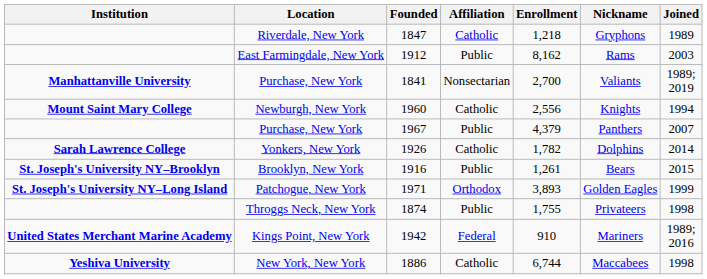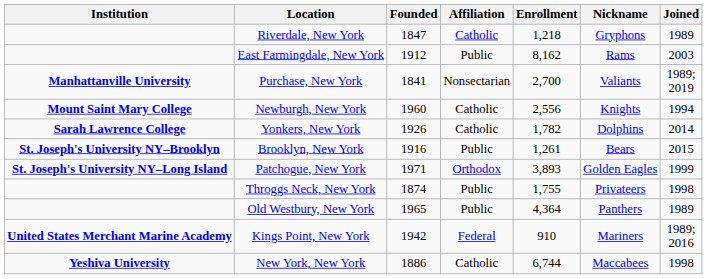 <table class="wikitable sortable" style="text-align: center;">
 <tr>
 <th>Institution</th>
 <th>Location</th>
 <th>Founded</th>
 <th>Affiliation</th>
 <th>Enrollment</th>
 <th>Nickname</th>
 <th>Joined</th>
 </tr>
 <tr>
 <td></td>
 <td><a href='#'>Riverdale, New York</a></td>
 <td>1847</td>
 <td><a href='#'>Catholic</a><br></td>
 <td>1,218</td>
 <td><a href='#'>Gryphons</a></td>
 <td>1989</td>
 </tr>
 <tr>
 <td></td>
 <td><a href='#'>East Farmingdale, New York</a></td>
 <td>1912</td>
 <td>Public</td>
 <td>8,162</td>
 <td><a href='#'>Rams</a></td>
 <td>2003</td>
 </tr>
 <tr>
 <td><strong><a href='#'>Manhattanville University</a></strong></td>
 <td><a href='#'>Purchase, New York</a></td>
 <td>1841</td>
 <td>Nonsectarian</td>
 <td>2,700</td>
 <td><a href='#'>Valiants</a></td>
 <td>1989;<br>2019</td>
 </tr>
 <tr>
 <td><strong><a href='#'>Mount Saint Mary College</a></strong></td>
 <td><a href='#'>Newburgh, New York</a></td>
 <td>1960</td>
 <td>Catholic</td>
 <td>2,556</td>
 <td><a href='#'>Knights</a></td>
 <td>1994</td>
 </tr>
 <tr>
-<td></td>
-<td><a href='#'>Purchase, New York</a></td>
-<td>1967</td>
-<td>Public</td>
-<td>4,379</td>
-<td><a href='#'>Panthers</a></td>
-<td>2007</td>
-</tr>
-<tr>
 <td><strong><a href='#'>Sarah Lawrence College</a></strong></td>
 <td><a href='#'>Yonkers, New York</a></td>
 <td>1926</td>
 <td>Catholic<br></td>
 <td>1,782</td>
 <td><a href='#'>Dolphins</a></td>
 <td>2014</td>
 </tr>
 <tr>
 <td><strong><a href='#'>St. Joseph's University NY–Brooklyn</a></strong></td>
 <td><a href='#'>Brooklyn, New York</a></td>
 <td>1916</td>
 <td>Public</td>
 <td>1,261</td>
 <td><a href='#'>Bears</a></td>
 <td>2015</td>
 </tr>
 <tr>
 <td><strong><a href='#'>St. Joseph's University NY–Long Island</a></strong></td>
 <td><a href='#'>Patchogue, New York</a></td>
 <td>1971</td>
 <td><a href='#'>Orthodox</a></td>
 <td>3,893</td>
 <td><a href='#'>Golden Eagles</a></td>
 <td>1999</td>
 </tr>
 <tr>
 <td></td>
 <td><a href='#'>Throggs Neck, New York</a></td>
 <td>1874</td>
 <td>Public</td>
 <td>1,755</td>
 <td><a href='#'>Privateers</a></td>
 <td>1998</td>
 </tr>
 <tr>
+<td></td>
+<td><a href='#'>Old Westbury, New York</a></td>
+<td>1965</td>
+<td>Public</td>
+<td>4,364</td>
+<td><a href='#'>Panthers</a></td>
+<td>1989</td>
+</tr>
+<tr>
 <td><strong><a href='#'>United States Merchant Marine Academy</a></strong></td>
 <td><a href='#'>Kings Point, New York</a></td>
 <td>1942</td>
 <td><a href='#'>Federal</a></td>
 <td>910</td>
 <td><a href='#'>Mariners</a></td>
 <td>1989;<br>2016</td>
 </tr>
 <tr>
 <td><strong><a href='#'>Yeshiva University</a></strong></td>
 <td><a href='#'>New York, New York</a></td>
 <td>1886</td>
 <td>Catholic<br></td>
 <td>6,744</td>
 <td><a href='#'>Maccabees</a></td>
 <td>1998</td>
 </tr>
 </table>
